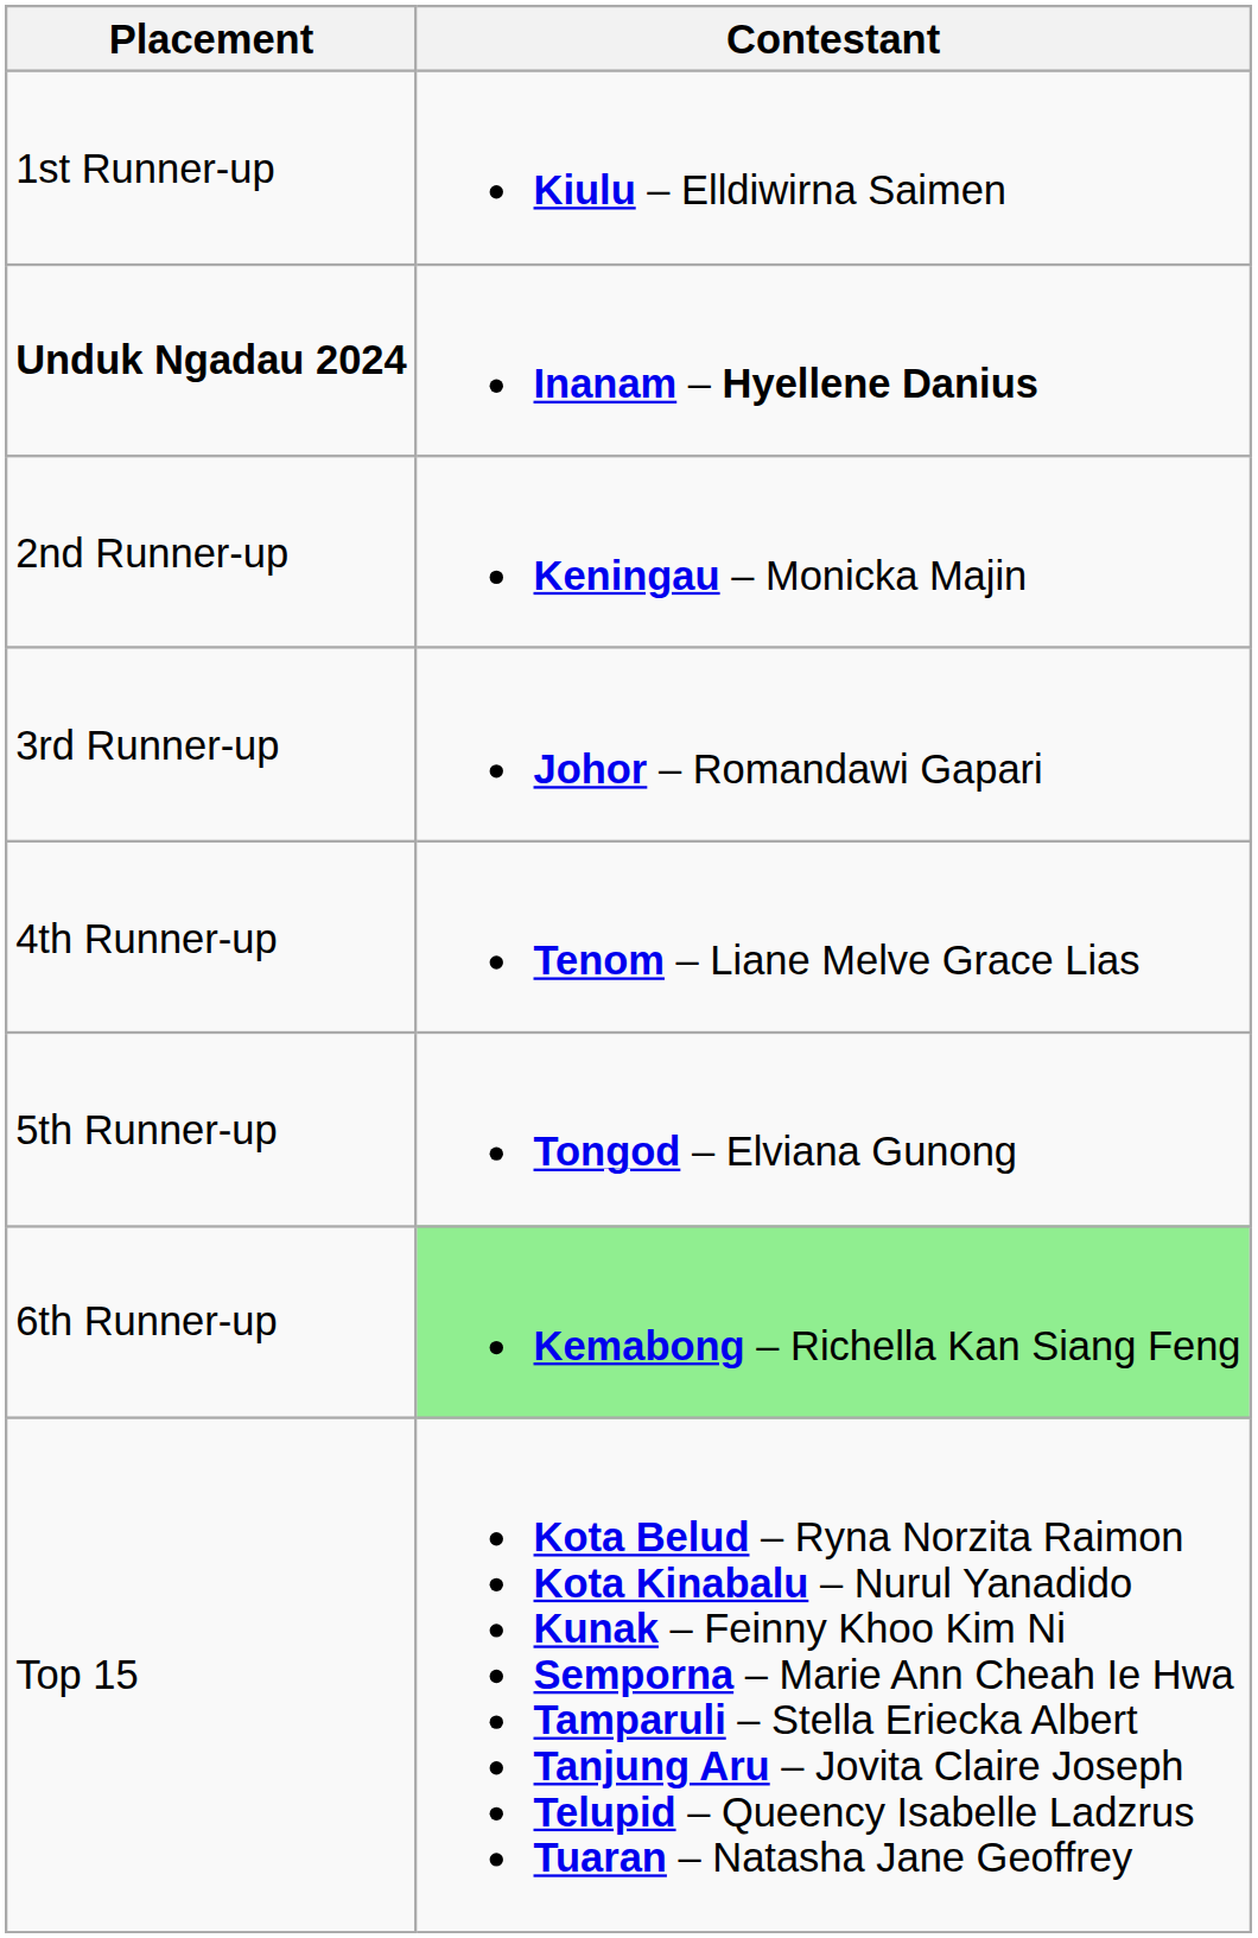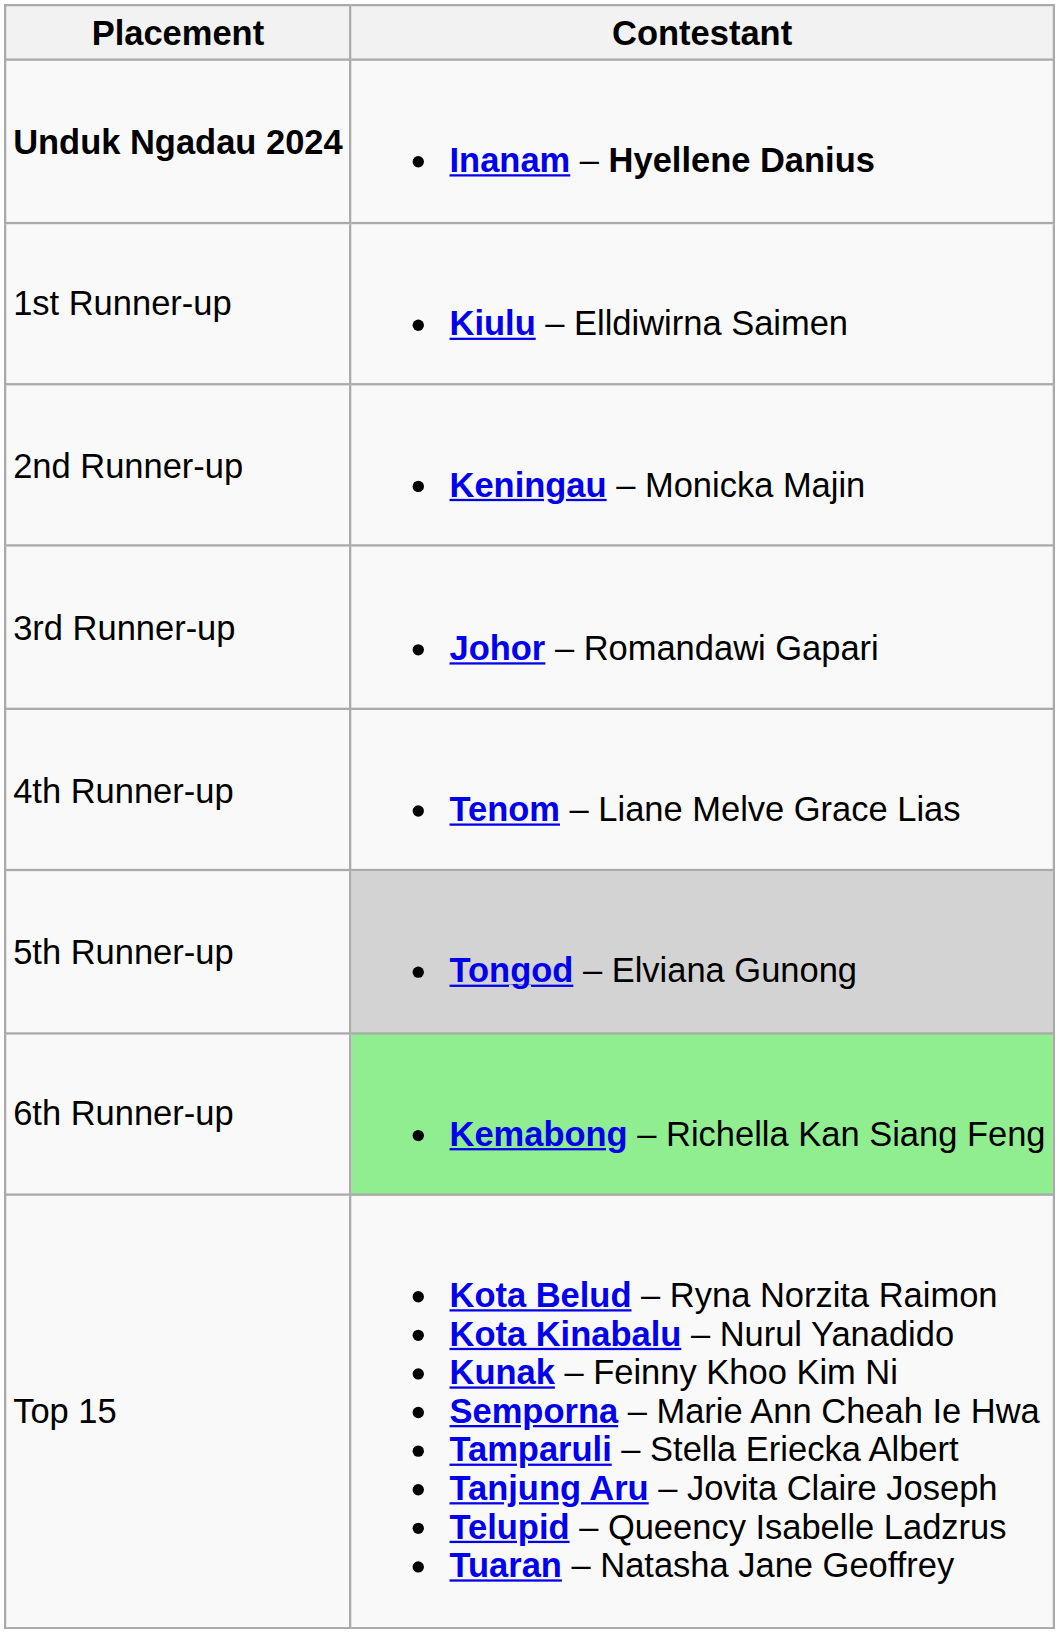 <table class="wikitable sortable" style="font-size: 95%;">
 <tr>
 <th>Placement</th>
 <th>Contestant</th>
 </tr>
 <tr>
+<td><strong>Unduk Ngadau 2024</strong></td>
+<td><br><ul><li><strong><a href='#'>Inanam</a></strong> – <strong>Hyellene Danius</strong></li></ul></td>
+</tr>
+<tr>
 <td>1st Runner-up</td>
 <td><br><ul><li><strong><a href='#'>Kiulu</a></strong> – Elldiwirna Saimen</li></ul></td>
-</tr>
-<tr>
-<td><strong>Unduk Ngadau 2024</strong></td>
-<td><br><ul><li><strong><a href='#'>Inanam</a></strong> – <strong>Hyellene Danius</strong></li></ul></td>
 </tr>
 <tr>
 <td>2nd Runner-up</td>
 <td><br><ul><li><strong><a href='#'>Keningau</a></strong> – Monicka Majin</li></ul></td>
 </tr>
 <tr>
 <td>3rd Runner-up</td>
 <td><br><ul><li><strong><a href='#'>Johor</a></strong> – Romandawi Gapari</li></ul></td>
 </tr>
 <tr>
 <td>4th Runner-up</td>
 <td><br><ul><li><strong><a href='#'>Tenom</a></strong> – Liane Melve Grace Lias</li></ul></td>
 </tr>
 <tr>
 <td>5th Runner-up</td>
-<td><br><ul><li><strong><a href='#'>Tongod</a></strong> – Elviana Gunong</li></ul></td>
+<td style="background: lightgrey;"><br><ul><li><strong><a href='#'>Tongod</a></strong> – Elviana Gunong</li></ul></td>
 </tr>
 <tr>
 <td>6th Runner-up</td>
 <td style="background: lightgreen;"><br><ul><li><strong><a href='#'>Kemabong</a></strong> – Richella Kan Siang Feng</li></ul></td>
 </tr>
 <tr>
 <td>Top 15</td>
 <td><br><ul><li><strong><a href='#'>Kota Belud</a></strong> – Ryna Norzita Raimon</li><li><strong><a href='#'>Kota Kinabalu</a></strong> – Nurul Yanadido</li><li><strong><a href='#'>Kunak</a></strong> – Feinny Khoo Kim Ni</li><li><strong><a href='#'>Semporna</a></strong> – Marie Ann Cheah Ie Hwa</li><li><strong><a href='#'>Tamparuli</a></strong> – Stella Eriecka Albert</li><li><strong><a href='#'>Tanjung Aru</a></strong> – Jovita Claire Joseph</li><li><strong><a href='#'>Telupid</a></strong> – Queency Isabelle Ladzrus</li><li><strong><a href='#'>Tuaran</a></strong> – Natasha Jane Geoffrey</li></ul></td>
 </tr>
 </table>
